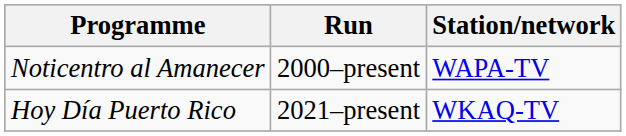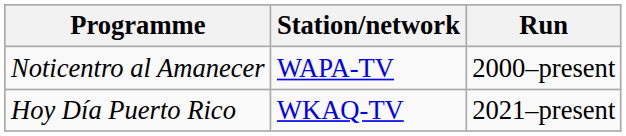 <table class="wikitable">
 <tr>
 <th>Programme</th>
+<th>Station/network</th>
 <th>Run</th>
-<th>Station/network</th>
 </tr>
 <tr>
 <td><em>Noticentro al Amanecer</em></td>
+<td><a href='#'>WAPA-TV</a></td>
 <td>2000–present</td>
-<td><a href='#'>WAPA-TV</a></td>
 </tr>
 <tr>
 <td><em>Hoy Día Puerto Rico</em></td>
+<td><a href='#'>WKAQ-TV</a></td>
 <td>2021–present</td>
-<td><a href='#'>WKAQ-TV</a></td>
 </tr>
 </table>
